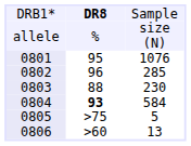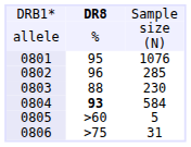 <table border="0" cellspacing="0" cellpadding="0" align="center" style="text-align:center; background:#ffffff; margin-right: 1em; border:2px #e0e0ff solid;">
 <tr style="background:#f0f0ff">
 <td style="width:60px">DRB1*</td>
 <td style="width:60px"><strong>DR8</strong></td>
 <td style="width:60px">Sample</td>
 </tr>
 <tr style="background:#f0f0ff">
 <td>allele</td>
 <td>%</td>
 <td>size (N)</td>
 </tr>
 <tr>
 <td style = "background:#e8e8f8">0801</td>
 <td>95</td>
 <td>1076</td>
 </tr>
 <tr>
 <td style = "background:#e8e8f8">0802</td>
 <td>96</td>
 <td>285</td>
 </tr>
 <tr>
 <td style = "background:#e8e8f8">0803</td>
 <td>88</td>
 <td>230</td>
 </tr>
 <tr>
 <td style = "background:#e8e8f8">0804</td>
 <td><strong>93</strong></td>
 <td>584</td>
 </tr>
 <tr>
 <td style = "background:#e8e8f8">0805</td>
-<td>>75</td>
+<td>>60</td>
 <td>5</td>
 </tr>
 <tr>
 <td style = "background:#e8e8f8">0806</td>
-<td>>60</td>
-<td>13</td>
+<td>>75</td>
+<td>31</td>
 </tr>
 <tr>
 </tr>
 </table>
